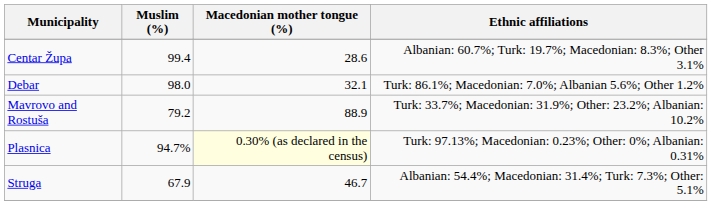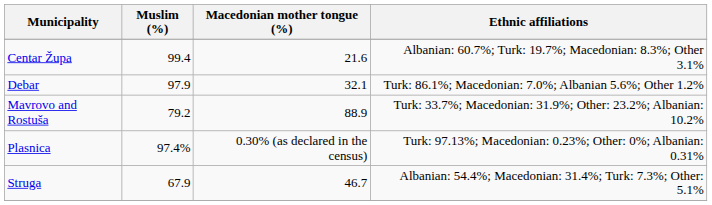 <table class="wikitable">
 <tr bgcolor="#e0e0e0">
 <th>Municipality</th>
 <th>Muslim (%)</th>
 <th>Macedonian mother tongue (%)</th>
 <th>Ethnic affiliations</th>
 </tr>
 <tr bgcolor="#e0e0e0">
 </tr>
 <tr>
 <td><a href='#'>Centar Župa</a></td>
 <td align="right">99.4</td>
-<td align="right">28.6</td>
+<td align="right">21.6</td>
 <td align="right">Albanian: 60.7%; Turk: 19.7%; Macedonian: 8.3%; Other 3.1%</td>
 </tr>
 <tr>
 <td><a href='#'>Debar</a></td>
-<td align="right">98.0</td>
+<td align="right">97.9</td>
 <td align="right">32.1</td>
 <td align="right">Turk: 86.1%; Macedonian: 7.0%; Albanian 5.6%; Other 1.2%</td>
 </tr>
 <tr>
 <td><a href='#'>Mavrovo and Rostuša</a></td>
 <td align="right">79.2</td>
 <td align="right">88.9</td>
 <td align="right">Turk: 33.7%; Macedonian: 31.9%; Other: 23.2%; Albanian: 10.2%</td>
 </tr>
 <tr>
 <td><a href='#'>Plasnica</a></td>
-<td align="right">94.7%</td>
-<td align="right" style="background: lightyellow;">0.30% (as declared in the census)</td>
+<td align="right">97.4%</td>
+<td align="right">0.30% (as declared in the census)</td>
 <td align="right">Turk: 97.13%; Macedonian: 0.23%; Other: 0%; Albanian: 0.31%</td>
 </tr>
 <tr>
 <td><a href='#'>Struga</a></td>
 <td align="right">67.9</td>
 <td align="right">46.7</td>
 <td align="right">Albanian: 54.4%; Macedonian: 31.4%; Turk: 7.3%; Other: 5.1%</td>
 </tr>
 <tr>
 </tr>
 </table>
